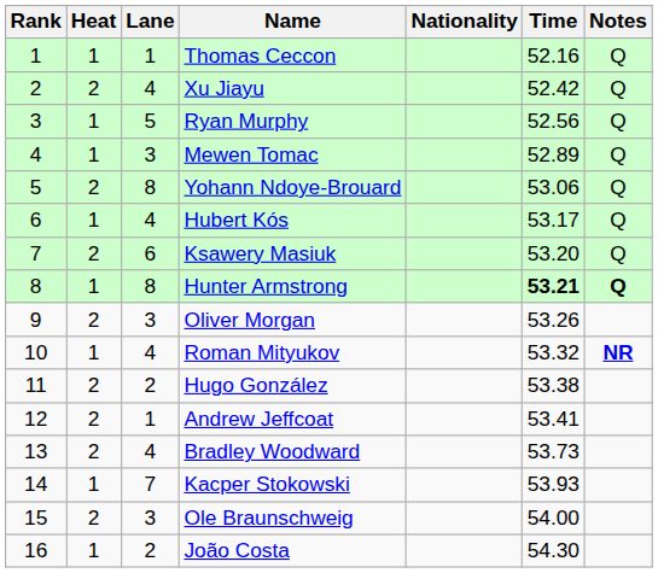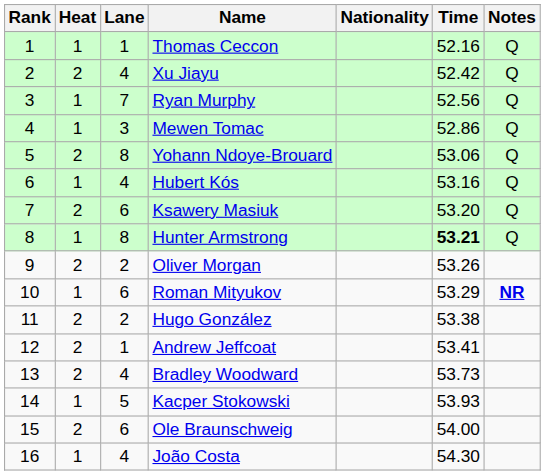 <table class="wikitable sortable" style="text-align:center">
 <tr>
 <th>Rank</th>
 <th>Heat</th>
 <th>Lane</th>
 <th>Name</th>
 <th>Nationality</th>
 <th>Time</th>
 <th>Notes</th>
 </tr>
 <tr bgcolor=ccffcc>
 <td>1</td>
 <td>1</td>
 <td>1</td>
 <td align=left><a href='#'>Thomas Ceccon</a></td>
 <td align=left></td>
 <td>52.16</td>
 <td>Q</td>
 </tr>
 <tr bgcolor=ccffcc>
 <td>2</td>
 <td>2</td>
 <td>4</td>
 <td align=left><a href='#'>Xu Jiayu</a></td>
 <td align=left></td>
 <td>52.42</td>
 <td>Q</td>
 </tr>
 <tr bgcolor=ccffcc>
 <td>3</td>
 <td>1</td>
-<td>5</td>
+<td>7</td>
 <td align=left><a href='#'>Ryan Murphy</a></td>
 <td align=left></td>
 <td>52.56</td>
 <td>Q</td>
 </tr>
 <tr bgcolor=ccffcc>
 <td>4</td>
 <td>1</td>
 <td>3</td>
 <td align=left><a href='#'>Mewen Tomac</a></td>
 <td align=left></td>
-<td>52.89</td>
+<td>52.86</td>
 <td>Q</td>
 </tr>
 <tr bgcolor=ccffcc>
 <td>5</td>
 <td>2</td>
 <td>8</td>
 <td align=left><a href='#'>Yohann Ndoye-Brouard</a></td>
 <td align=left></td>
 <td>53.06</td>
 <td>Q</td>
 </tr>
 <tr bgcolor=ccffcc>
 <td>6</td>
 <td>1</td>
 <td>4</td>
 <td align=left><a href='#'>Hubert Kós</a></td>
 <td align=left></td>
-<td>53.17</td>
+<td>53.16</td>
 <td>Q</td>
 </tr>
 <tr bgcolor=ccffcc>
 <td>7</td>
 <td>2</td>
 <td>6</td>
 <td align=left><a href='#'>Ksawery Masiuk</a></td>
 <td align=left></td>
 <td>53.20</td>
 <td>Q</td>
 </tr>
 <tr bgcolor=ccffcc>
 <td>8</td>
 <td>1</td>
 <td>8</td>
 <td align=left><a href='#'>Hunter Armstrong</a></td>
 <td align=left></td>
 <td><strong>53.21</strong></td>
-<td><strong>Q</strong></td>
+<td>Q</td>
 </tr>
 <tr>
 <td>9</td>
 <td>2</td>
-<td>3</td>
+<td>2</td>
 <td align=left><a href='#'>Oliver Morgan</a></td>
 <td align=left></td>
 <td>53.26</td>
 <td></td>
 </tr>
 <tr>
 <td>10</td>
 <td>1</td>
-<td>4</td>
+<td>6</td>
 <td align=left><a href='#'>Roman Mityukov</a></td>
 <td align=left></td>
-<td>53.32</td>
+<td>53.29</td>
 <td><strong><a href='#'>NR</a></strong></td>
 </tr>
 <tr>
 <td>11</td>
 <td>2</td>
 <td>2</td>
 <td align=left><a href='#'>Hugo González</a></td>
 <td align=left></td>
 <td>53.38</td>
 <td></td>
 </tr>
 <tr>
 <td>12</td>
 <td>2</td>
 <td>1</td>
 <td align=left><a href='#'>Andrew Jeffcoat</a></td>
 <td align=left></td>
 <td>53.41</td>
 <td></td>
 </tr>
 <tr>
 <td>13</td>
 <td>2</td>
 <td>4</td>
 <td align=left><a href='#'>Bradley Woodward</a></td>
 <td align=left></td>
 <td>53.73</td>
 <td></td>
 </tr>
 <tr>
 <td>14</td>
 <td>1</td>
-<td>7</td>
+<td>5</td>
 <td align=left><a href='#'>Kacper Stokowski</a></td>
 <td align=left></td>
 <td>53.93</td>
 <td></td>
 </tr>
 <tr>
 <td>15</td>
 <td>2</td>
-<td>3</td>
+<td>6</td>
 <td align=left><a href='#'>Ole Braunschweig</a></td>
 <td align=left></td>
 <td>54.00</td>
 <td></td>
 </tr>
 <tr>
 <td>16</td>
 <td>1</td>
-<td>2</td>
+<td>4</td>
 <td align=left><a href='#'>João Costa</a></td>
 <td align=left></td>
 <td>54.30</td>
 <td></td>
 </tr>
 </table>
